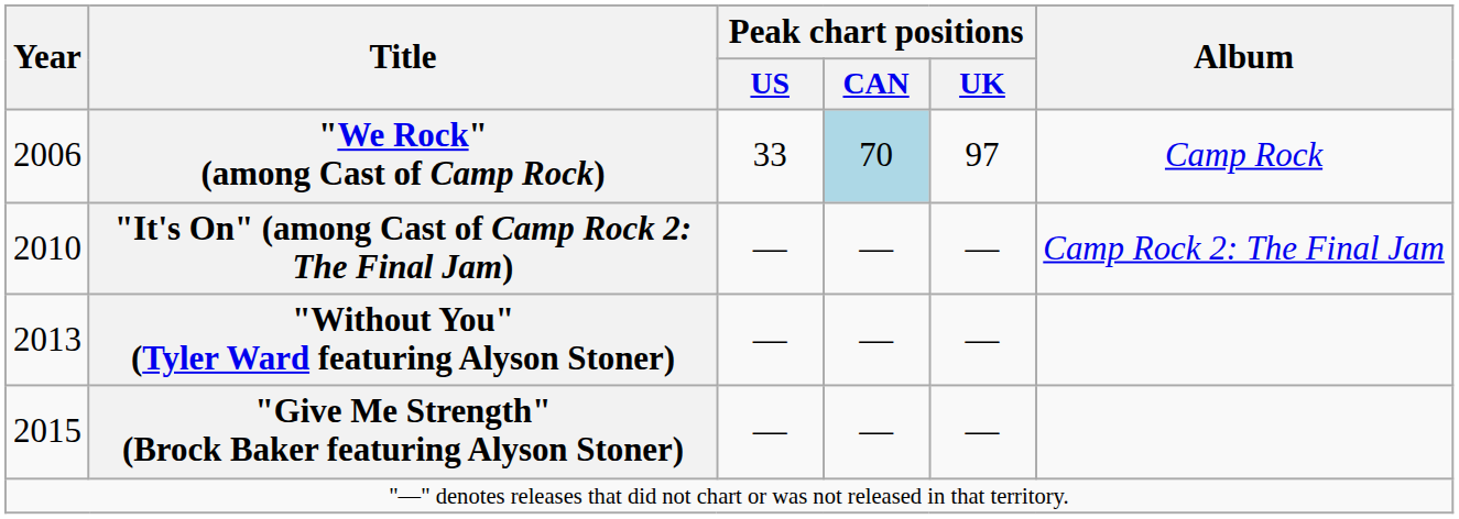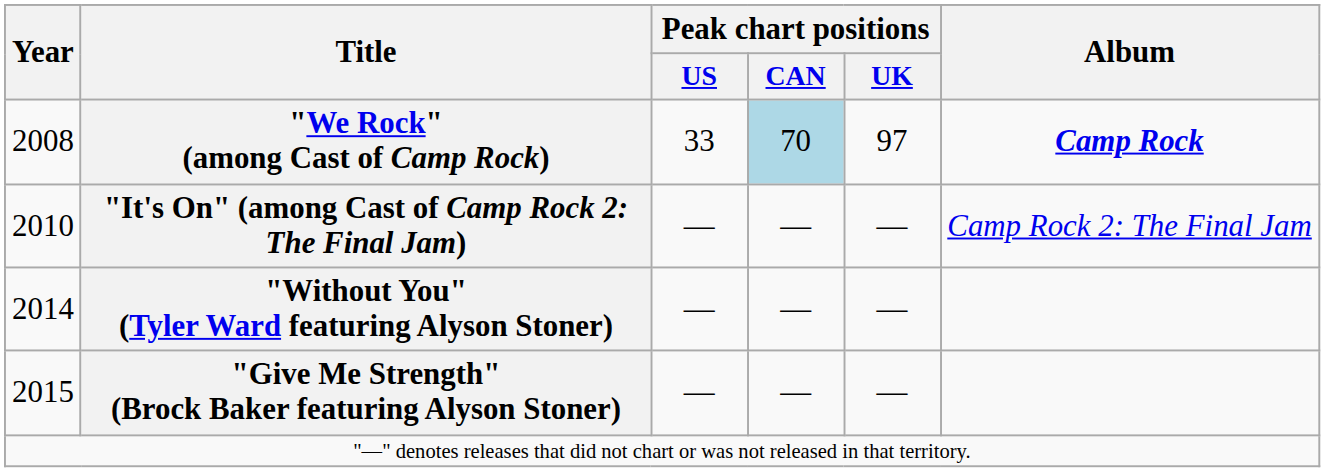 <table class="wikitable plainrowheaders" style="text-align:center;">
 <tr>
 <th scope="col" rowspan="2">Year</th>
 <th scope="col" rowspan="2" style="width:18em;">Title</th>
 <th scope="col" colspan="3">Peak chart positions</th>
 <th scope="col" rowspan="2">Album</th>
 </tr>
 <tr>
 <th scope="col" style="width:3em;font-size:90%;"><a href='#'>US</a><br></th>
 <th scope="col" style="width:3em;font-size:90%;"><a href='#'>CAN</a><br></th>
 <th scope="col" style="width:3em;font-size:90%;"><a href='#'>UK</a><br></th>
 </tr>
 <tr>
-<td>2006</td>
+<td>2008</td>
 <th scope="row">"<a href='#'>We Rock</a>"<br><span>(among Cast of <em>Camp Rock</em>)</span></th>
 <td>33</td>
 <td style="background: lightblue;">70</td>
 <td>97</td>
-<td><em><a href='#'>Camp Rock</a></em></td>
+<td><strong><em><a href='#'>Camp Rock</a></em></strong></td>
 </tr>
 <tr>
 <td>2010</td>
 <th scope="row">"It's On" <span>(among Cast of <em>Camp Rock 2: The Final Jam</em>)</span></th>
 <td>—</td>
 <td>—</td>
 <td>—</td>
 <td><em><a href='#'>Camp Rock 2: The Final Jam</a></em></td>
 </tr>
 <tr>
-<td>2013</td>
+<td>2014</td>
 <th scope="row">"Without You"<br><span>(<a href='#'>Tyler Ward</a> featuring Alyson Stoner)</span></th>
 <td>—</td>
 <td>—</td>
 <td>—</td>
 <td></td>
 </tr>
 <tr>
 <td>2015</td>
 <th scope="row">"Give Me Strength"<br><span>(Brock Baker featuring Alyson Stoner)</span></th>
 <td>—</td>
 <td>—</td>
 <td>—</td>
 <td></td>
 </tr>
 <tr>
 <td colspan="15" style="text-align:center; font-size:8pt;">"—" denotes releases that did not chart or was not released in that territory.</td>
 </tr>
 </table>
